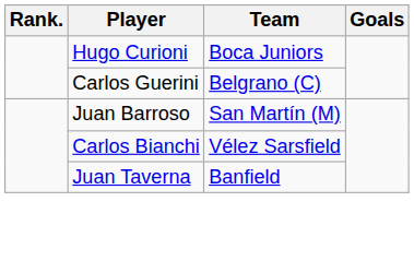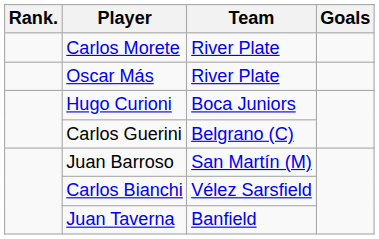 <table class="wikitable" style="text-align:">
 <tr>
 <th>Rank.</th>
 <th>Player</th>
 <th>Team</th>
 <th>Goals</th>
+</tr>
+<tr>
+<td></td>
+<td> <a href='#'>Carlos Morete</a></td>
+<td><a href='#'>River Plate</a></td>
+<td></td>
+</tr>
+<tr>
+<td></td>
+<td> <a href='#'>Oscar Más</a></td>
+<td><a href='#'>River Plate</a></td>
+<td></td>
 </tr>
 <tr>
 <td rowspan=2></td>
 <td> <a href='#'>Hugo Curioni</a></td>
 <td><a href='#'>Boca Juniors</a></td>
 <td rowspan=2></td>
 </tr>
 <tr>
 <td> Carlos Guerini</td>
 <td><a href='#'>Belgrano (C)</a></td>
 </tr>
 <tr>
 <td rowspan=3></td>
 <td> Juan Barroso</td>
 <td><a href='#'>San Martín (M)</a></td>
 <td rowspan=3></td>
 </tr>
 <tr>
 <td> <a href='#'>Carlos Bianchi</a></td>
 <td><a href='#'>Vélez Sarsfield</a></td>
 </tr>
 <tr>
 <td> <a href='#'>Juan Taverna</a></td>
 <td><a href='#'>Banfield</a></td>
 </tr>
 </table>
